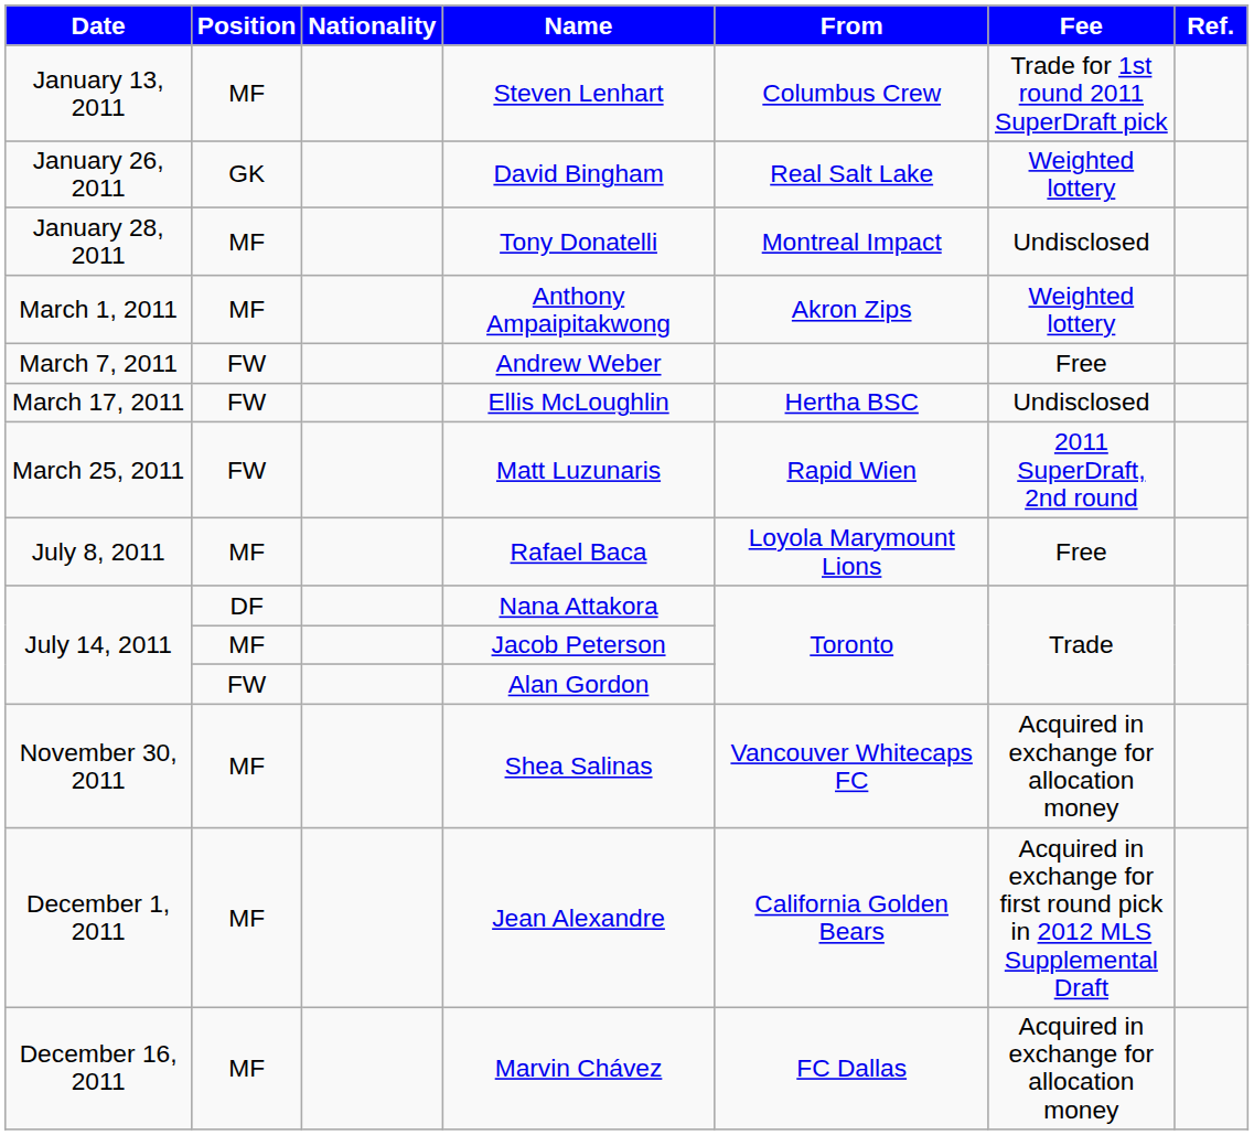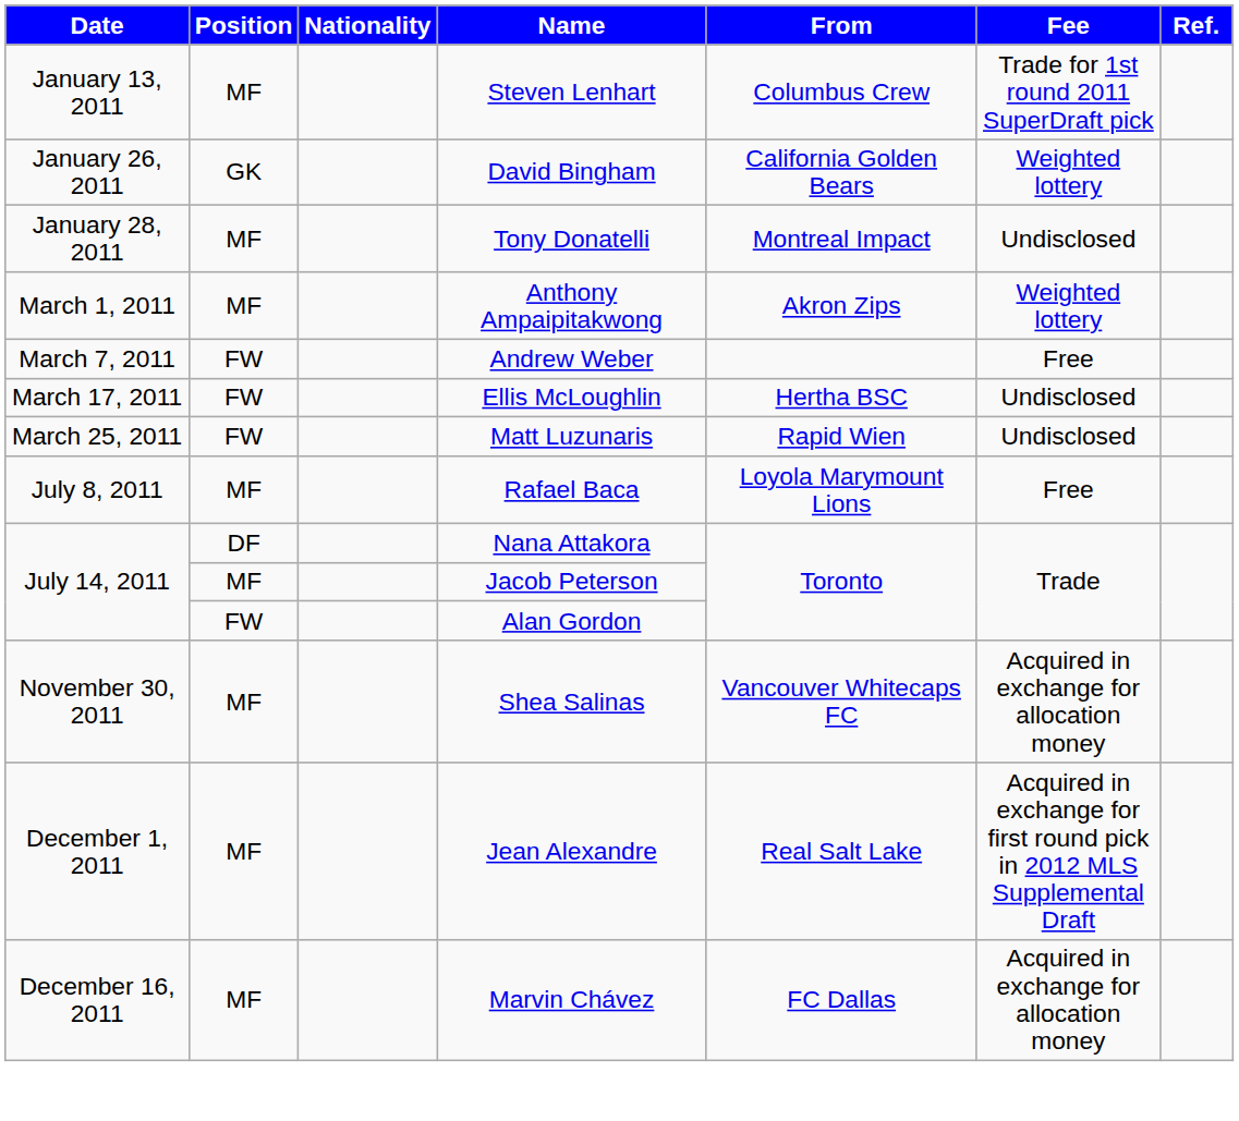 <table class="wikitable"  style="text-align:center; font-size:90%; ">
 <tr>
 <th style="background:#00f; color:white; width:100px;">Date</th>
 <th style="background:#00f; color:white; width:50px;">Position</th>
 <th style="background:#00f; color:white; width:50px;">Nationality</th>
 <th style="background:#00f; color:white; width:150px;">Name</th>
 <th style="background:#00f; color:white; width:150px;">From</th>
 <th style="background:#00f; color:white; width:100px;">Fee</th>
 <th style="background:#00f; color:white; width:35px;">Ref.</th>
 </tr>
 <tr>
 <td>January 13, 2011</td>
 <td>MF</td>
 <td></td>
 <td><a href='#'>Steven Lenhart</a></td>
 <td><a href='#'>Columbus Crew</a></td>
 <td>Trade for <a href='#'>1st round 2011 SuperDraft pick</a></td>
 <td></td>
 </tr>
 <tr>
 <td>January 26, 2011</td>
 <td>GK</td>
 <td></td>
 <td><a href='#'>David Bingham</a></td>
-<td> <a href='#'>Real Salt Lake</a></td>
+<td><a href='#'>California Golden Bears</a></td>
 <td><a href='#'>Weighted lottery</a></td>
 <td></td>
 </tr>
 <tr>
 <td>January 28, 2011</td>
 <td>MF</td>
 <td></td>
 <td><a href='#'>Tony Donatelli</a></td>
 <td><a href='#'>Montreal Impact</a></td>
 <td>Undisclosed</td>
 <td></td>
 </tr>
 <tr>
 <td>March 1, 2011</td>
 <td>MF</td>
 <td></td>
 <td><a href='#'>Anthony Ampaipitakwong</a></td>
 <td><a href='#'>Akron Zips</a></td>
 <td><a href='#'>Weighted lottery</a></td>
 <td></td>
 </tr>
 <tr>
 <td>March 7, 2011</td>
 <td>FW</td>
 <td></td>
 <td><a href='#'>Andrew Weber</a></td>
 <td></td>
 <td>Free</td>
 <td></td>
 </tr>
 <tr>
 <td>March 17, 2011</td>
 <td>FW</td>
 <td></td>
 <td><a href='#'>Ellis McLoughlin</a></td>
 <td><a href='#'>Hertha BSC</a></td>
 <td>Undisclosed</td>
 <td></td>
 </tr>
 <tr>
 <td>March 25, 2011</td>
 <td>FW</td>
 <td></td>
 <td><a href='#'>Matt Luzunaris</a></td>
 <td><a href='#'>Rapid Wien</a></td>
-<td><a href='#'>2011 SuperDraft, 2nd round</a></td>
+<td>Undisclosed</td>
 <td></td>
 </tr>
 <tr>
 <td>July 8, 2011</td>
 <td>MF</td>
 <td></td>
 <td><a href='#'>Rafael Baca</a></td>
 <td><a href='#'>Loyola Marymount Lions</a></td>
 <td>Free</td>
 <td></td>
 </tr>
 <tr>
 <td rowspan="3">July 14, 2011</td>
 <td>DF</td>
 <td></td>
 <td><a href='#'>Nana Attakora</a></td>
 <td rowspan="3"><a href='#'>Toronto</a></td>
 <td rowspan="3">Trade</td>
 <td rowspan="3"></td>
 </tr>
 <tr>
 <td>MF</td>
 <td></td>
 <td><a href='#'>Jacob Peterson</a></td>
 </tr>
 <tr>
 <td>FW</td>
 <td></td>
 <td><a href='#'>Alan Gordon</a></td>
 </tr>
 <tr>
 <td>November 30, 2011</td>
 <td>MF</td>
 <td></td>
 <td><a href='#'>Shea Salinas</a></td>
 <td> <a href='#'>Vancouver Whitecaps FC</a></td>
 <td>Acquired in exchange for allocation money</td>
 <td></td>
 </tr>
 <tr>
 <td>December 1, 2011</td>
 <td>MF</td>
 <td></td>
 <td><a href='#'>Jean Alexandre</a></td>
-<td><a href='#'>California Golden Bears</a></td>
+<td> <a href='#'>Real Salt Lake</a></td>
 <td>Acquired in exchange for first round pick in <a href='#'>2012 MLS Supplemental Draft</a></td>
 <td></td>
 </tr>
 <tr>
 <td>December 16, 2011</td>
 <td>MF</td>
 <td></td>
 <td><a href='#'>Marvin Chávez</a></td>
 <td> <a href='#'>FC Dallas</a></td>
 <td>Acquired in exchange for allocation money</td>
 <td></td>
 </tr>
 </table>
